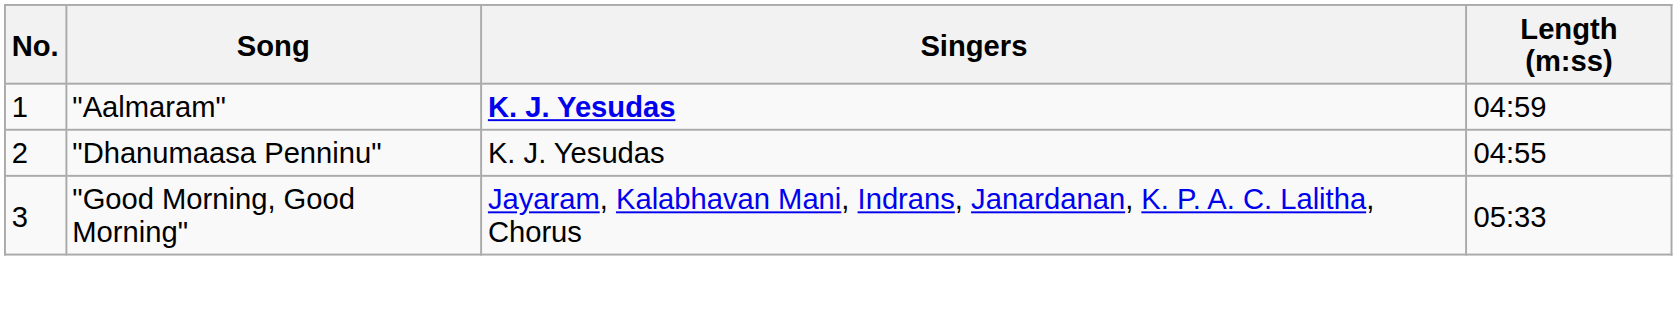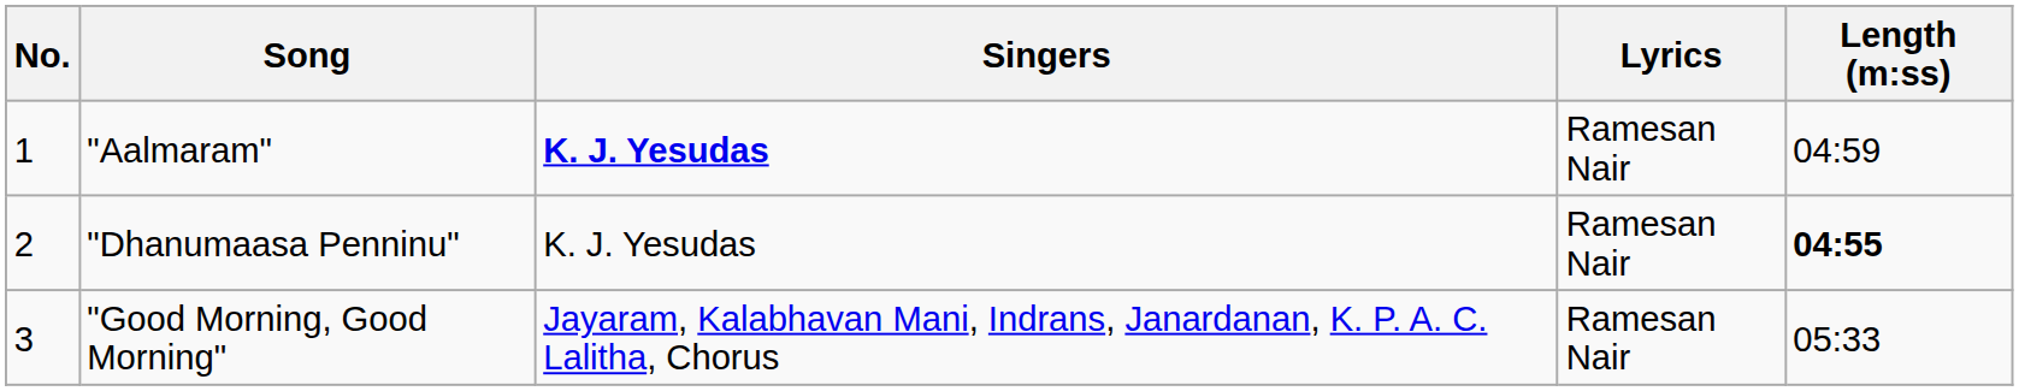 <table class="wikitable" style="font-size:95%;">
 <tr>
 <th>No.</th>
 <th>Song</th>
 <th>Singers</th>
+<th>Lyrics</th>
 <th>Length (m:ss)</th>
 </tr>
 <tr>
 <td>1</td>
 <td>"Aalmaram"</td>
 <td><strong><a href='#'>K. J. Yesudas</a></strong></td>
+<td>Ramesan Nair</td>
 <td>04:59</td>
 </tr>
 <tr>
 <td>2</td>
 <td>"Dhanumaasa Penninu"</td>
 <td>K. J. Yesudas</td>
-<td>04:55</td>
+<td>Ramesan Nair</td>
+<td><strong>04:55</strong></td>
 </tr>
 <tr>
 <td>3</td>
 <td>"Good Morning, Good Morning"</td>
 <td><a href='#'>Jayaram</a>, <a href='#'>Kalabhavan Mani</a>, <a href='#'>Indrans</a>, <a href='#'>Janardanan</a>, <a href='#'>K. P. A. C. Lalitha</a>, Chorus</td>
+<td>Ramesan Nair</td>
 <td>05:33</td>
 </tr>
 </table>
